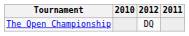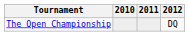 <table class="wikitable" style="font-size:95%;text-align:center;">
 <tr>
 <th>Tournament</th>
 <th>2010</th>
+<th>2011</th>
 <th>2012</th>
-<th>2011</th>
 </tr>
 <tr>
 <td align=left><a href='#'>The Open Championship</a></td>
 <td style="background:#eeeeee;"></td>
+<td style="background:#eeeeee;"></td>
 <td>DQ</td>
-<td style="background:#eeeeee;"></td>
 </tr>
 </table>
